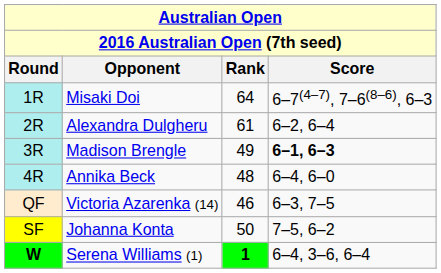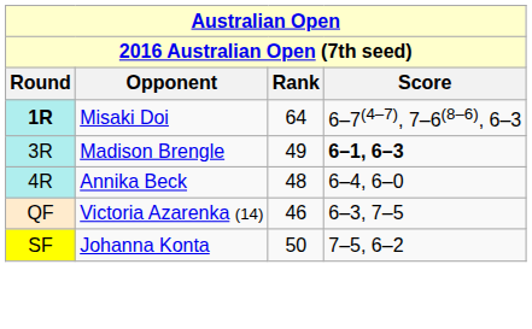 <table class="wikitable nowrap" style=font-size:97%>
 <tr>
 <th colspan=4 style="background:#ffc;"><a href='#'>Australian Open</a></th>
 </tr>
 <tr>
 <th colspan=4 style="background:#ffc;"><a href='#'>2016 Australian Open</a> (7th seed)</th>
 </tr>
 <tr>
 <th>Round</th>
 <th>Opponent</th>
 <th>Rank</th>
 <th>Score</th>
 </tr>
 <tr>
-<td align="center" style="background:#afeeee;">1R</td>
+<td align="center" style="background:#afeeee;"><strong>1R</strong></td>
 <td> <a href='#'>Misaki Doi</a></td>
 <td align="center">64</td>
 <td>6–7<sup>(4–7)</sup>, 7–6<sup>(8–6)</sup>, 6–3</td>
-</tr>
-<tr>
-<td align="center" style="background:#afeeee;">2R</td>
-<td> <a href='#'>Alexandra Dulgheru</a></td>
-<td align="center">61</td>
-<td>6–2, 6–4</td>
 </tr>
 <tr>
 <td align="center" style="background:#afeeee;">3R</td>
 <td> <a href='#'>Madison Brengle</a></td>
 <td align="center">49</td>
 <td><strong>6–1, 6–3</strong></td>
 </tr>
 <tr>
 <td align="center" style="background:#afeeee;">4R</td>
 <td> <a href='#'>Annika Beck</a></td>
 <td align="center">48</td>
 <td>6–4, 6–0</td>
 </tr>
 <tr>
 <td align="center" style="background:#ffebcd;">QF</td>
 <td> <a href='#'>Victoria Azarenka</a> <small>(14)</small></td>
 <td align="center">46</td>
 <td>6–3, 7–5</td>
 </tr>
 <tr>
 <td align="center" style="background:yellow;">SF</td>
 <td> <a href='#'>Johanna Konta</a></td>
 <td align="center">50</td>
 <td>7–5, 6–2</td>
 </tr>
-<tr>
-<td align="center" style="background:lime;"><strong>W</strong></td>
-<td> <a href='#'>Serena Williams</a> <small>(1)</small></td>
-<td align="center" bgcolor=lime><strong>1</strong></td>
-<td>6–4, 3–6, 6–4</td>
-</tr>
 </table>
